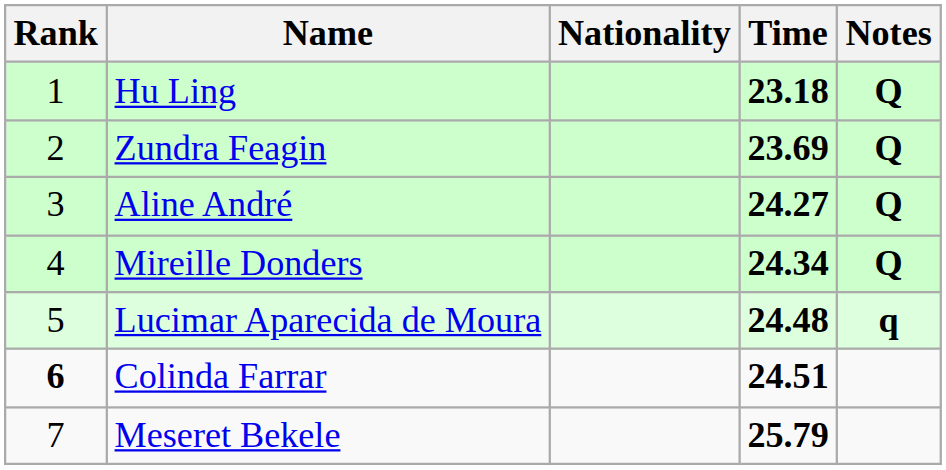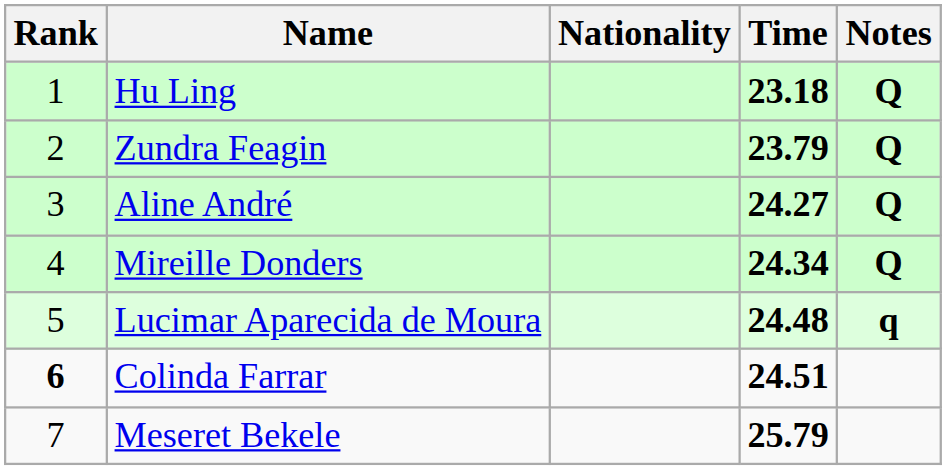 <table class="wikitable sortable" style="text-align:center">
 <tr>
 <th>Rank</th>
 <th>Name</th>
 <th>Nationality</th>
 <th>Time</th>
 <th>Notes</th>
 </tr>
 <tr bgcolor=ccffcc>
 <td>1</td>
 <td align=left><a href='#'>Hu Ling</a></td>
 <td align=left></td>
 <td><strong>23.18</strong></td>
 <td><strong>Q</strong></td>
 </tr>
 <tr bgcolor=ccffcc>
 <td>2</td>
 <td align=left><a href='#'>Zundra Feagin</a></td>
 <td align=left></td>
-<td><strong>23.69</strong></td>
+<td><strong>23.79</strong></td>
 <td><strong>Q</strong></td>
 </tr>
 <tr bgcolor=ccffcc>
 <td>3</td>
 <td align=left><a href='#'>Aline André</a></td>
 <td align=left></td>
 <td><strong>24.27</strong></td>
 <td><strong>Q</strong></td>
 </tr>
 <tr bgcolor=ccffcc>
 <td>4</td>
 <td align=left><a href='#'>Mireille Donders</a></td>
 <td align=left></td>
 <td><strong>24.34</strong></td>
 <td><strong>Q</strong></td>
 </tr>
 <tr bgcolor=ddffdd>
 <td>5</td>
 <td align=left><a href='#'>Lucimar Aparecida de Moura</a></td>
 <td align=left></td>
 <td><strong>24.48</strong></td>
 <td><strong>q</strong></td>
 </tr>
 <tr>
 <td><strong>6</strong></td>
 <td align=left><a href='#'>Colinda Farrar</a></td>
 <td align=left></td>
 <td><strong>24.51</strong></td>
 <td></td>
 </tr>
 <tr>
 <td>7</td>
 <td align=left><a href='#'>Meseret Bekele</a></td>
 <td align=left></td>
 <td><strong>25.79</strong></td>
 <td></td>
 </tr>
 </table>
